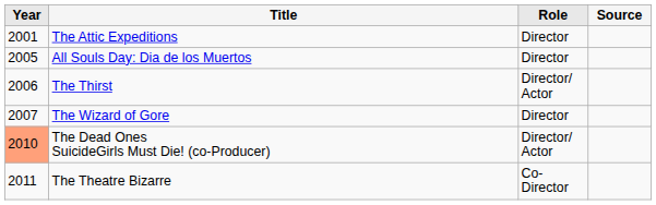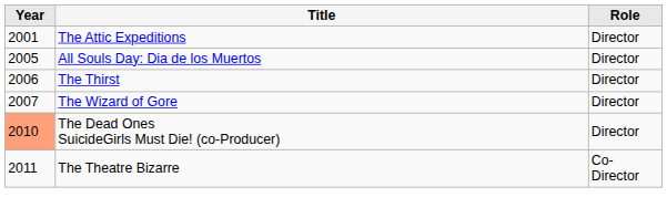 <table class="wikitable" style="width: 770px; margin-right: 0;">
 <tr>
 <th style="background: #E8E8E8;width:30px; ">Year</th>
 <th style="background: #f5f5f5; width:450px; ">Title</th>
 <th style="background: #E8E8E8; width:50px; ">Role</th>
-<th style="background: #f5f5f5; width:50px; ">Source</th>
 </tr>
 <tr>
 <td>2001</td>
 <td><a href='#'>The Attic Expeditions</a></td>
 <td>Director</td>
-<td></td>
 </tr>
 <tr>
 <td>2005</td>
 <td><a href='#'>All Souls Day: Dia de los Muertos</a></td>
 <td>Director</td>
-<td></td>
 </tr>
 <tr>
 <td>2006</td>
 <td><a href='#'>The Thirst</a></td>
-<td>Director/ Actor</td>
-<td></td>
+<td>Director</td>
 </tr>
 <tr>
 <td>2007</td>
 <td><a href='#'>The Wizard of Gore</a></td>
 <td>Director</td>
-<td></td>
 </tr>
 <tr>
 <td style="background: lightsalmon;">2010</td>
 <td>The Dead Ones <br> SuicideGirls Must Die! (co-Producer)</td>
-<td>Director/ Actor</td>
-<td></td>
+<td>Director</td>
 </tr>
 <tr>
 <td>2011</td>
 <td>The Theatre Bizarre</td>
 <td>Co-Director</td>
-<td></td>
 </tr>
 </table>
